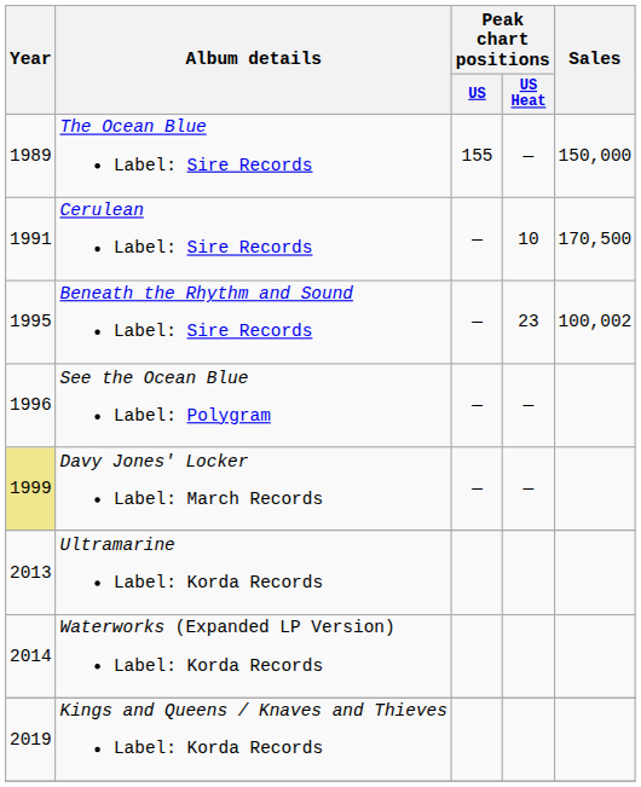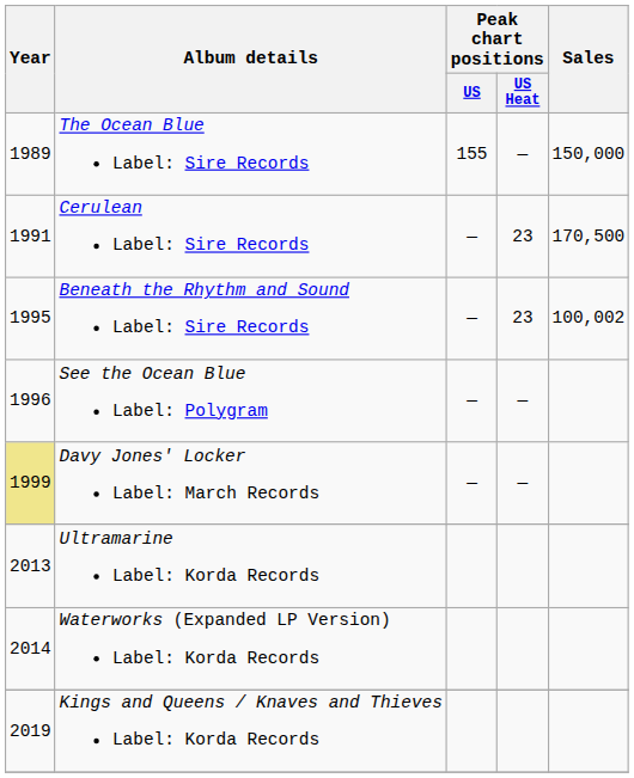 <table class="wikitable" style="text-align:center;">
 <tr>
 <th rowspan="2">Year</th>
 <th rowspan="2">Album details</th>
 <th colspan="2">Peak chart positions</th>
 <th rowspan="2">Sales</th>
 </tr>
 <tr style="font-size:smaller;">
 <th width="30"><a href='#'>US</a></th>
 <th width="30"><a href='#'>US Heat</a></th>
 </tr>
 <tr>
 <td>1989</td>
 <td align="left"><em><a href='#'>The Ocean Blue</a></em><br><ul><li>Label: <a href='#'>Sire Records</a></li></ul></td>
 <td>155</td>
 <td>—</td>
 <td>150,000</td>
 </tr>
 <tr>
 <td>1991</td>
 <td align="left"><em><a href='#'>Cerulean</a></em><br><ul><li>Label: <a href='#'>Sire Records</a></li></ul></td>
 <td>—</td>
-<td>10</td>
+<td>23</td>
 <td>170,500</td>
 </tr>
 <tr>
 <td>1995</td>
 <td align="left"><em><a href='#'>Beneath the Rhythm and Sound</a></em><br><ul><li>Label: <a href='#'>Sire Records</a></li></ul></td>
 <td>—</td>
 <td>23</td>
 <td>100,002</td>
 </tr>
 <tr>
 <td>1996</td>
 <td align="left"><em>See the Ocean Blue</em><br><ul><li>Label: <a href='#'>Polygram</a></li></ul></td>
 <td>—</td>
 <td>—</td>
 <td></td>
 </tr>
 <tr>
 <td style="background: khaki;">1999</td>
 <td align="left"><em>Davy Jones' Locker</em><br><ul><li>Label: March Records</li></ul></td>
 <td>—</td>
 <td>—</td>
 <td></td>
 </tr>
 <tr>
 </tr>
 <tr>
 <td>2013</td>
 <td align="left"><em>Ultramarine</em><br><ul><li>Label: Korda Records</li></ul></td>
 <td></td>
 <td></td>
 <td></td>
 </tr>
 <tr>
 <td>2014</td>
 <td align="left"><em>Waterworks</em> (Expanded LP Version)<br><ul><li>Label: Korda Records</li></ul></td>
 <td></td>
 <td></td>
 <td></td>
 </tr>
 <tr>
 </tr>
 <tr>
 <td>2019</td>
 <td align="left"><em>Kings and Queens / Knaves and Thieves</em><br><ul><li>Label: Korda Records</li></ul></td>
 <td></td>
 <td></td>
 <td></td>
 </tr>
 <tr>
 </tr>
 </table>
